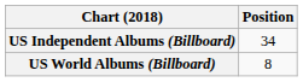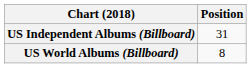 <table class="wikitable plainrowheaders" style="text-align:center">
 <tr>
 <th scope="col">Chart (2018)</th>
 <th scope="col">Position</th>
 </tr>
 <tr>
 <th scope="row">US Independent Albums <em>(Billboard)</em></th>
-<td>34</td>
+<td>31</td>
 </tr>
 <tr>
 <th scope="row">US World Albums <em>(Billboard)</em></th>
 <td>8</td>
 </tr>
 </table>
